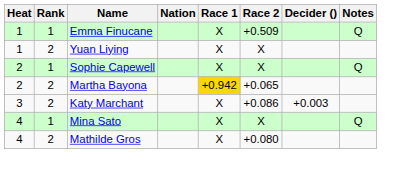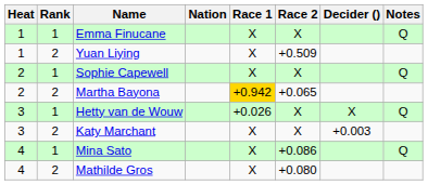 <table class="wikitable sortable" style="text-align:center">
 <tr>
 <th>Heat</th>
 <th>Rank</th>
 <th>Name</th>
 <th>Nation</th>
 <th>Race 1</th>
 <th>Race 2</th>
 <th>Decider ()</th>
 <th>Notes</th>
 </tr>
 <tr bgcolor=ccffcc>
 <td>1</td>
 <td>1</td>
 <td align=left><a href='#'>Emma Finucane</a></td>
 <td align=left></td>
 <td>X</td>
-<td>+0.509</td>
+<td>X</td>
 <td></td>
 <td>Q</td>
 </tr>
 <tr>
 <td>1</td>
 <td>2</td>
 <td align=left><a href='#'>Yuan Liying</a></td>
 <td align=left></td>
 <td>X</td>
-<td>X</td>
+<td>+0.509</td>
 <td></td>
 <td></td>
 </tr>
 <tr bgcolor=ccffcc>
 <td>2</td>
 <td>1</td>
 <td align=left><a href='#'>Sophie Capewell</a></td>
 <td align=left></td>
 <td>X</td>
 <td>X</td>
 <td></td>
 <td>Q</td>
 </tr>
 <tr>
 <td>2</td>
 <td>2</td>
 <td align=left><a href='#'>Martha Bayona</a></td>
 <td align=left></td>
 <td style="background: gold;">+0.942</td>
 <td>+0.065</td>
 <td></td>
 <td></td>
 </tr>
+<tr bgcolor=ccffcc>
+<td>3</td>
+<td>1</td>
+<td align=left><a href='#'>Hetty van de Wouw</a></td>
+<td align=left></td>
+<td>+0.026</td>
+<td>X</td>
+<td>X</td>
+<td>Q</td>
+</tr>
 <tr>
 <td>3</td>
 <td>2</td>
 <td align=left><a href='#'>Katy Marchant</a></td>
 <td align=left></td>
 <td>X</td>
-<td>+0.086</td>
+<td>X</td>
 <td>+0.003</td>
 <td></td>
 </tr>
 <tr bgcolor=ccffcc>
 <td>4</td>
 <td>1</td>
 <td align=left><a href='#'>Mina Sato</a></td>
 <td align=left></td>
 <td>X</td>
-<td>X</td>
+<td>+0.086</td>
 <td></td>
 <td>Q</td>
 </tr>
 <tr>
 <td>4</td>
 <td>2</td>
 <td align=left><a href='#'>Mathilde Gros</a></td>
 <td align=left></td>
 <td>X</td>
 <td>+0.080</td>
 <td></td>
 <td></td>
 </tr>
 </table>
